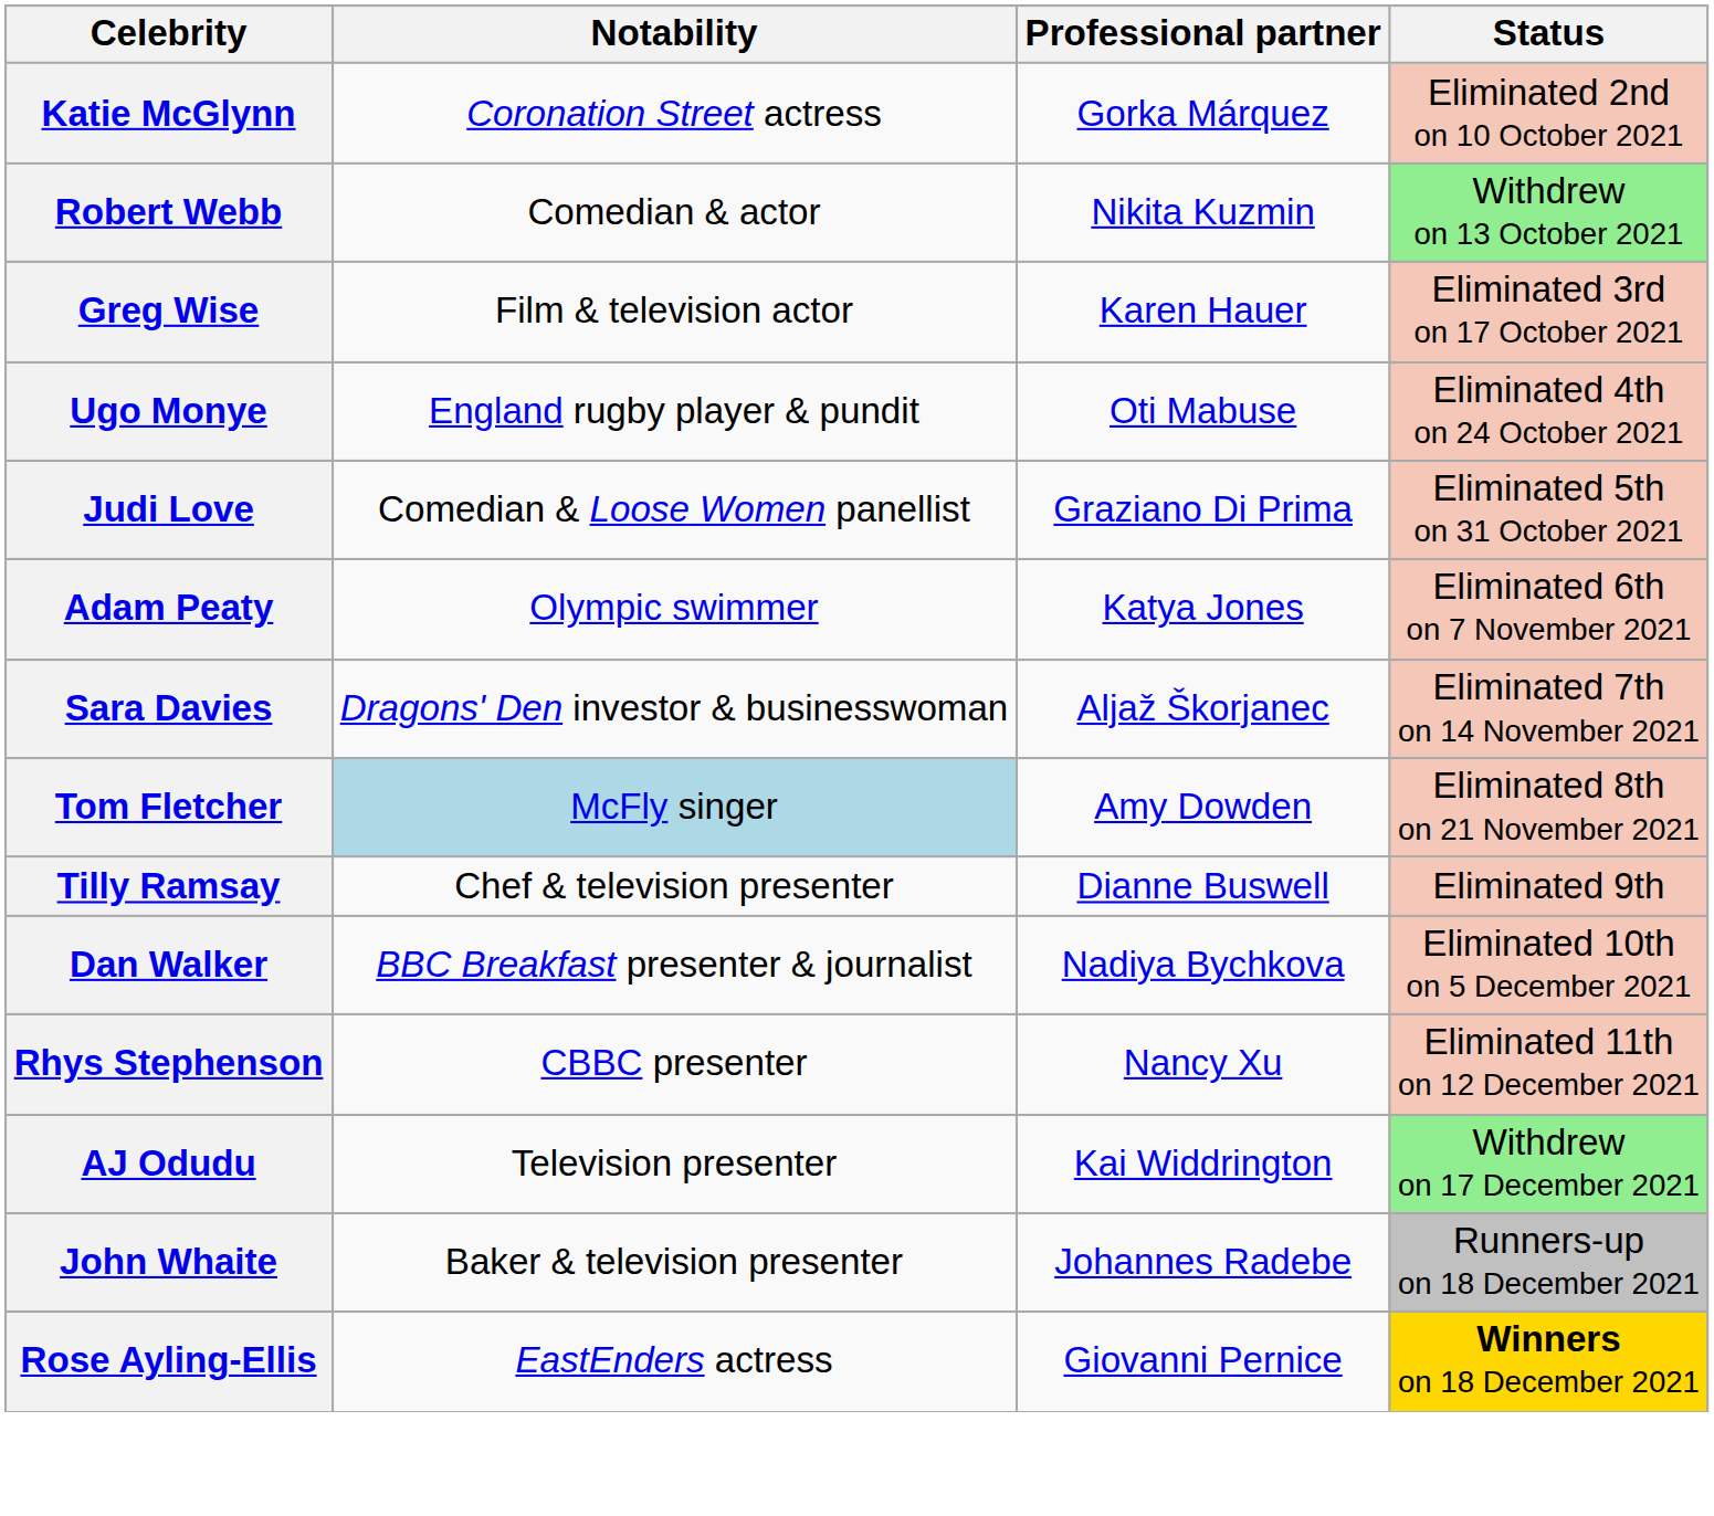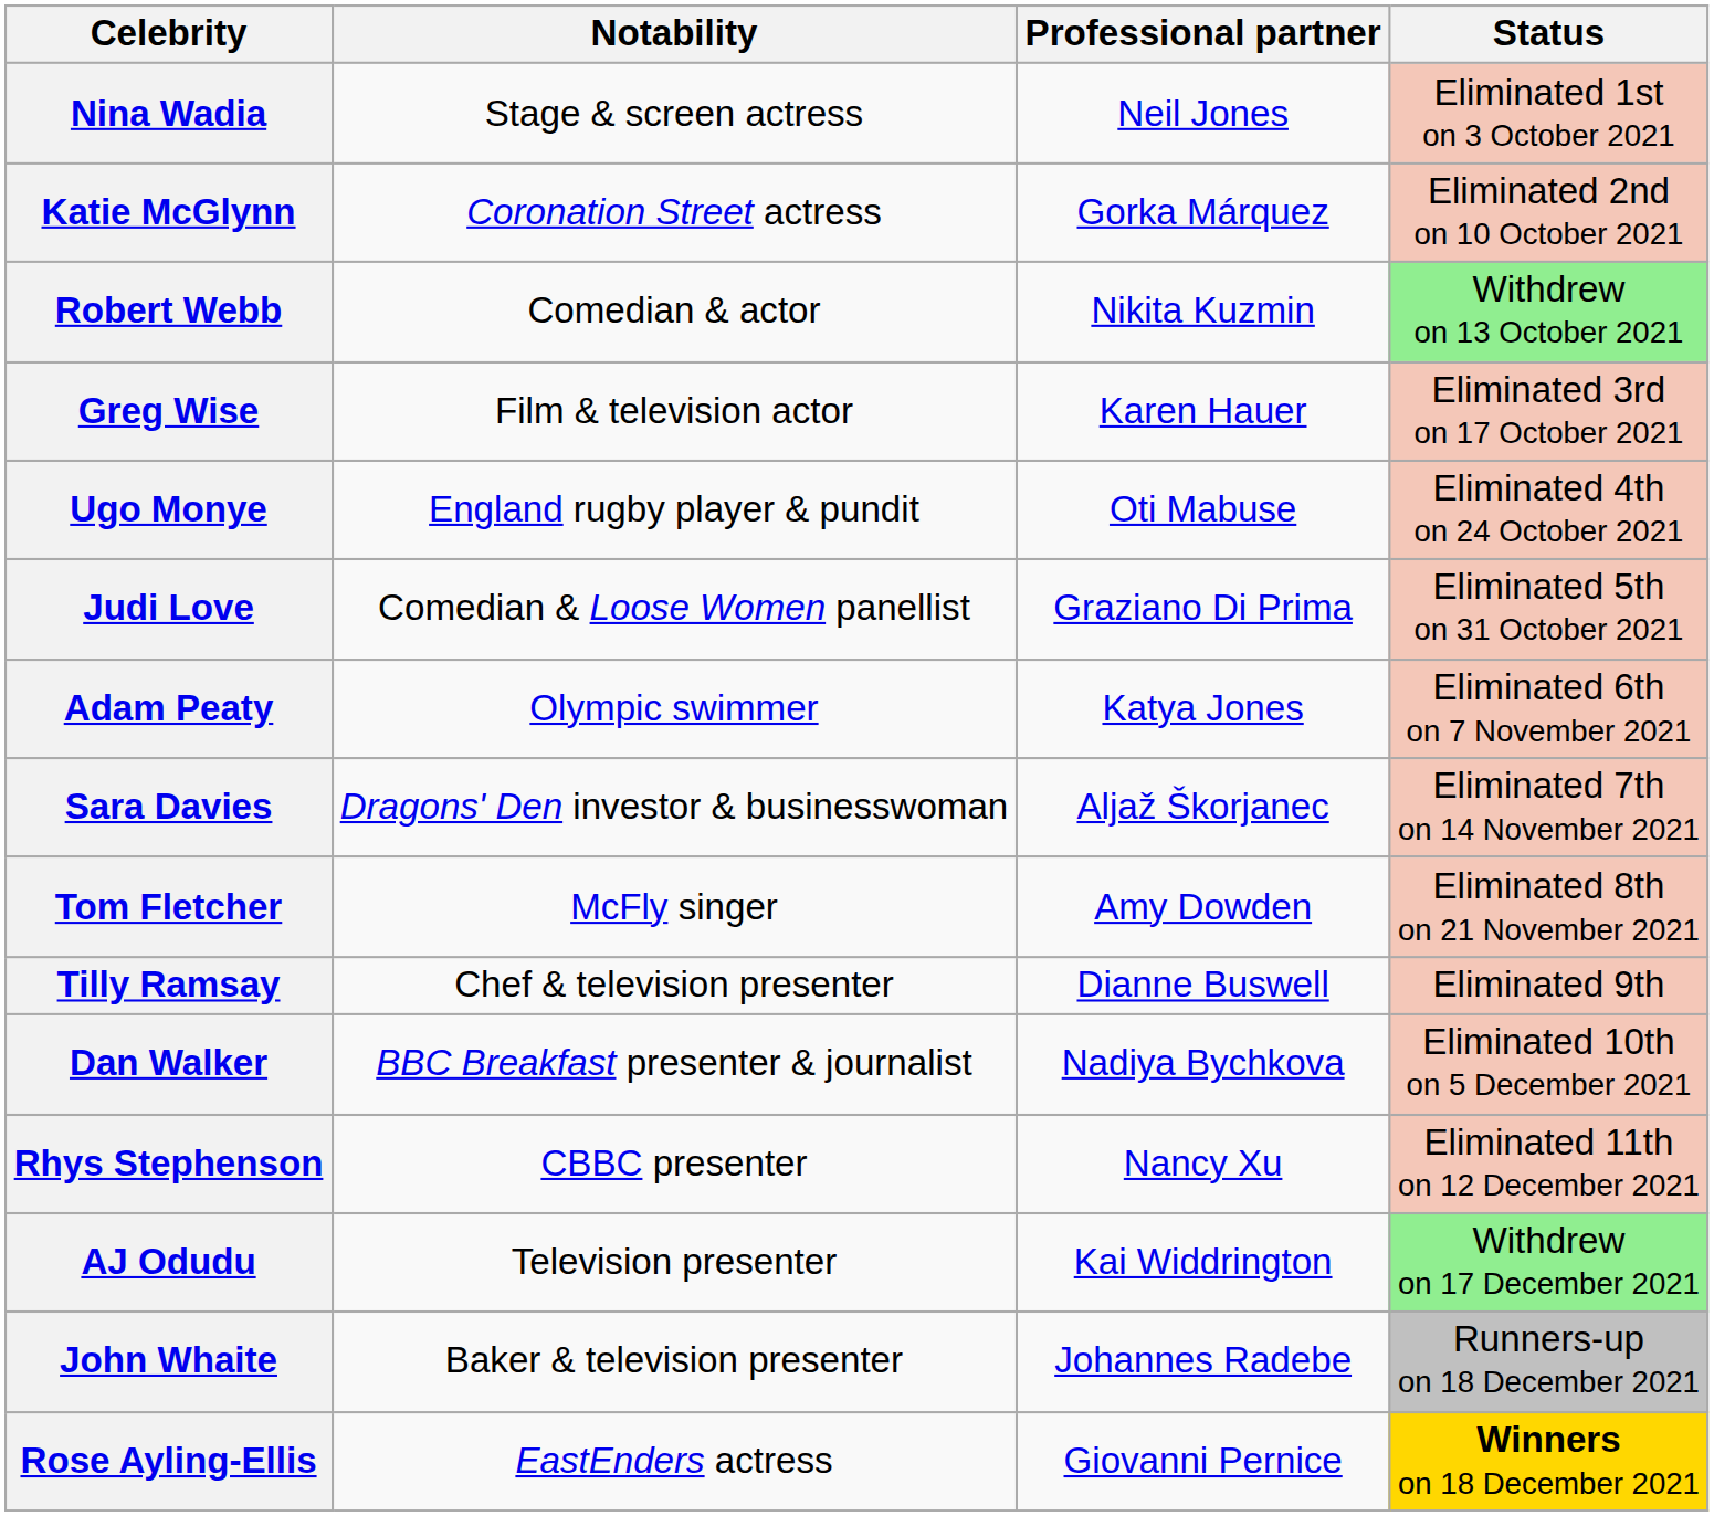 <table class="wikitable sortable" style="text-align:center;">
 <tr>
 <th scope="col">Celebrity</th>
 <th scope="col" class="unsortable">Notability</th>
 <th scope="col">Professional partner</th>
 <th scope="col">Status</th>
+</tr>
+<tr>
+<th scope="row"><a href='#'>Nina Wadia</a></th>
+<td>Stage & screen actress</td>
+<td><a href='#'>Neil Jones</a></td>
+<td bgcolor="f4c7b8">Eliminated 1st<br><small>on 3 October 2021</small></td>
 </tr>
 <tr>
 <th scope="row"><a href='#'>Katie McGlynn</a></th>
 <td><em><a href='#'>Coronation Street</a></em> actress</td>
 <td><a href='#'>Gorka Márquez</a></td>
 <td bgcolor="f4c7b8">Eliminated 2nd<br><small>on 10 October 2021</small></td>
 </tr>
 <tr>
 <th scope="row"><a href='#'>Robert Webb</a></th>
 <td>Comedian & actor</td>
 <td><a href='#'>Nikita Kuzmin</a></td>
 <td bgcolor="lightgreen">Withdrew<br><small>on 13 October 2021</small></td>
 </tr>
 <tr>
 <th scope="row"><a href='#'>Greg Wise</a></th>
 <td>Film & television actor</td>
 <td><a href='#'>Karen Hauer</a></td>
 <td bgcolor="f4c7b8">Eliminated 3rd<br><small>on 17 October 2021</small></td>
 </tr>
 <tr>
 <th scope="row"><a href='#'>Ugo Monye</a></th>
 <td><a href='#'>England</a> rugby player & pundit</td>
 <td><a href='#'>Oti Mabuse</a></td>
 <td bgcolor="f4c7b8">Eliminated 4th<br><small>on 24 October 2021</small></td>
 </tr>
 <tr>
 <th scope="row"><a href='#'>Judi Love</a></th>
 <td>Comedian & <em><a href='#'>Loose Women</a></em> panellist</td>
 <td><a href='#'>Graziano Di Prima</a></td>
 <td bgcolor="f4c7b8">Eliminated 5th<br><small>on 31 October 2021</small></td>
 </tr>
 <tr>
 <th scope="row"><a href='#'>Adam Peaty</a></th>
 <td><a href='#'>Olympic swimmer</a></td>
 <td><a href='#'>Katya Jones</a></td>
 <td bgcolor="f4c7b8">Eliminated 6th<br><small>on 7 November 2021</small></td>
 </tr>
 <tr>
 <th scope="row"><a href='#'>Sara Davies</a></th>
 <td><em><a href='#'>Dragons' Den</a></em> investor & businesswoman</td>
 <td><a href='#'>Aljaž Škorjanec</a></td>
 <td bgcolor="f4c7b8">Eliminated 7th<br><small>on 14 November 2021</small></td>
 </tr>
 <tr>
 <th scope="row"><a href='#'>Tom Fletcher</a></th>
-<td style="background: lightblue;"><a href='#'>McFly</a> singer</td>
+<td><a href='#'>McFly</a> singer</td>
 <td><a href='#'>Amy Dowden</a></td>
 <td bgcolor="f4c7b8">Eliminated 8th<br><small>on 21 November 2021</small></td>
 </tr>
 <tr>
 <th scope="row"><a href='#'>Tilly Ramsay</a></th>
 <td>Chef & television presenter</td>
 <td><a href='#'>Dianne Buswell</a></td>
 <td bgcolor="f4c7b8">Eliminated 9th<br></td>
 </tr>
 <tr>
 <th scope="row"><a href='#'>Dan Walker</a></th>
 <td><em><a href='#'>BBC Breakfast</a></em> presenter & journalist</td>
 <td><a href='#'>Nadiya Bychkova</a></td>
 <td style="background:#f4c7b8">Eliminated 10th<br><small>on 5 December 2021</small></td>
 </tr>
 <tr>
 <th scope="row"><a href='#'>Rhys Stephenson</a></th>
 <td><a href='#'>CBBC</a> presenter</td>
 <td><a href='#'>Nancy Xu</a></td>
 <td bgcolor="f4c7b8">Eliminated 11th<br><small>on 12 December 2021</small></td>
 </tr>
 <tr>
 <th scope="row"><a href='#'>AJ Odudu</a></th>
 <td>Television presenter</td>
 <td><a href='#'>Kai Widdrington</a></td>
 <td bgcolor="lightgreen">Withdrew<br><small>on 17 December 2021</small></td>
 </tr>
 <tr>
 <th scope="row"><a href='#'>John Whaite</a></th>
 <td>Baker & television presenter</td>
 <td><a href='#'>Johannes Radebe</a></td>
 <td bgcolor="silver">Runners-up<br><small>on 18 December 2021</small></td>
 </tr>
 <tr>
 <th scope="row"><a href='#'>Rose Ayling-Ellis</a></th>
 <td><em><a href='#'>EastEnders</a></em> actress</td>
 <td><a href='#'>Giovanni Pernice</a></td>
 <td bgcolor="gold"><strong>Winners<br></strong><small>on 18 December 2021</small></td>
 </tr>
 </table>
